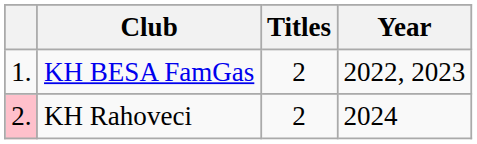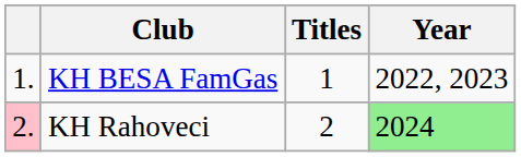 <table class="wikitable sortable" style="font-size:95%;">
 <tr style="background:#e9e9e9">
 <th></th>
 <th>Club</th>
 <th>Titles</th>
 <th>Year</th>
 </tr>
 <tr>
 <td>1.</td>
 <td><a href='#'>KH BESA FamGas</a></td>
-<td align="center">2</td>
+<td align="center">1</td>
 <td>2022, 2023</td>
 </tr>
 <tr>
 <td style="background: pink;">2.</td>
 <td>KH Rahoveci</td>
 <td align="center">2</td>
-<td>2024</td>
+<td style="background: lightgreen;">2024</td>
 </tr>
 </table>
